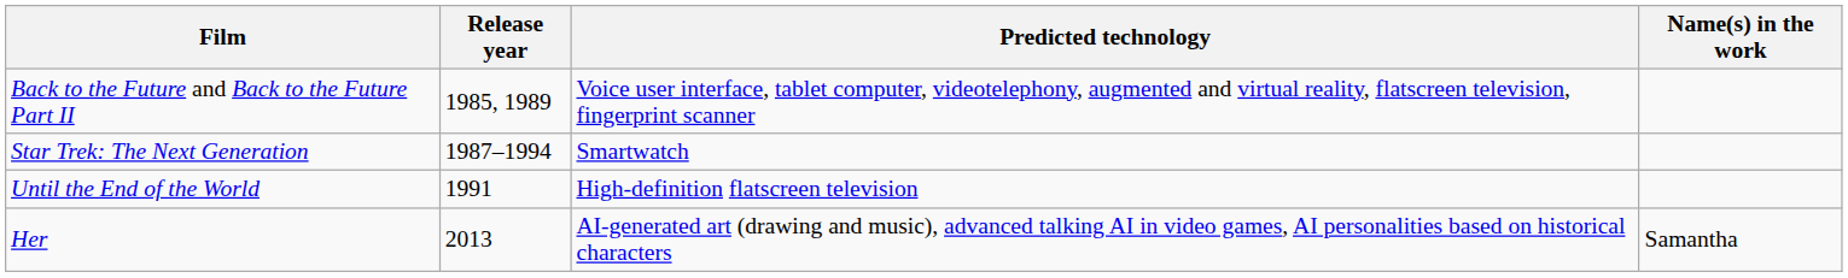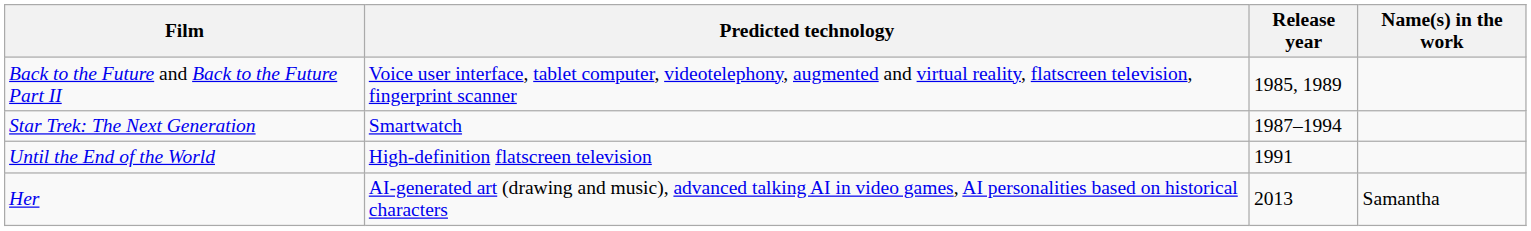 <table class="wikitable sortable">
 <tr>
 <th>Film</th>
+<th>Predicted technology</th>
 <th>Release year</th>
-<th>Predicted technology</th>
 <th>Name(s) in the work</th>
 </tr>
 <tr>
 <td><em><a href='#'>Back to the Future</a></em> and <em><a href='#'>Back to the Future Part II</a></em></td>
+<td><a href='#'>Voice user interface</a>, <a href='#'>tablet computer</a>, <a href='#'>videotelephony</a>, <a href='#'>augmented</a> and <a href='#'>virtual reality</a>, <a href='#'>flatscreen television</a>, <a href='#'>fingerprint scanner</a></td>
 <td>1985, 1989</td>
-<td><a href='#'>Voice user interface</a>, <a href='#'>tablet computer</a>, <a href='#'>videotelephony</a>, <a href='#'>augmented</a> and <a href='#'>virtual reality</a>, <a href='#'>flatscreen television</a>, <a href='#'>fingerprint scanner</a></td>
 <td></td>
 </tr>
 <tr>
 <td><em><a href='#'>Star Trek: The Next Generation</a></em></td>
+<td><a href='#'>Smartwatch</a></td>
 <td>1987–1994</td>
-<td><a href='#'>Smartwatch</a></td>
 <td></td>
 </tr>
 <tr>
 <td><em><a href='#'>Until the End of the World</a></em></td>
+<td><a href='#'>High-definition</a> <a href='#'>flatscreen television</a></td>
 <td>1991</td>
-<td><a href='#'>High-definition</a> <a href='#'>flatscreen television</a></td>
 <td></td>
 </tr>
 <tr>
 <td><em><a href='#'>Her</a></em></td>
+<td><a href='#'>AI-generated art</a> (drawing and music), <a href='#'>advanced talking AI in video games</a>, <a href='#'>AI personalities based on historical characters</a></td>
 <td>2013</td>
-<td><a href='#'>AI-generated art</a> (drawing and music), <a href='#'>advanced talking AI in video games</a>, <a href='#'>AI personalities based on historical characters</a></td>
 <td>Samantha</td>
 </tr>
 </table>
